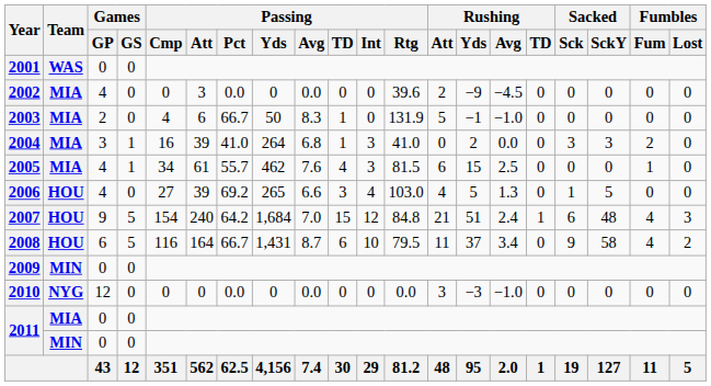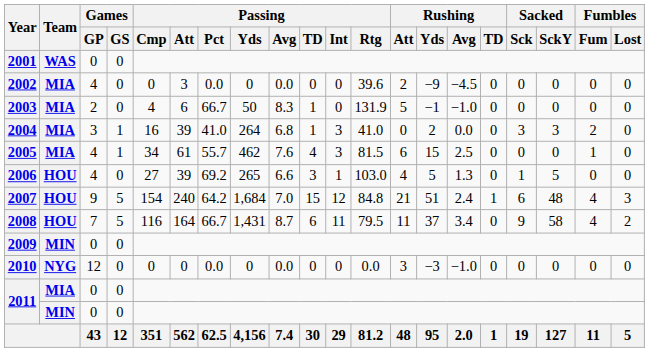 <table class="wikitable" style="text-align: center;">
 <tr>
 <th rowspan="2">Year</th>
 <th rowspan="2">Team</th>
 <th colspan="2">Games</th>
 <th colspan="8">Passing</th>
 <th colspan="4">Rushing</th>
 <th colspan="2">Sacked</th>
 <th colspan="2">Fumbles</th>
 </tr>
 <tr>
 <th>GP</th>
 <th>GS</th>
 <th>Cmp</th>
 <th>Att</th>
 <th>Pct</th>
 <th>Yds</th>
 <th>Avg</th>
 <th>TD</th>
 <th>Int</th>
 <th>Rtg</th>
 <th>Att</th>
 <th>Yds</th>
 <th>Avg</th>
 <th>TD</th>
 <th>Sck</th>
 <th>SckY</th>
 <th>Fum</th>
 <th>Lost</th>
 </tr>
 <tr>
 <th><a href='#'>2001</a></th>
 <th><a href='#'>WAS</a></th>
 <td>0</td>
 <td>0</td>
 <td colspan="16"></td>
 </tr>
 <tr>
 <th><a href='#'>2002</a></th>
 <th><a href='#'>MIA</a></th>
 <td>4</td>
 <td>0</td>
 <td>0</td>
 <td>3</td>
 <td>0.0</td>
 <td>0</td>
 <td>0.0</td>
 <td>0</td>
 <td>0</td>
 <td>39.6</td>
 <td>2</td>
 <td>−9</td>
 <td>−4.5</td>
 <td>0</td>
 <td>0</td>
 <td>0</td>
 <td>0</td>
 <td>0</td>
 </tr>
 <tr>
 <th><a href='#'>2003</a></th>
 <th><a href='#'>MIA</a></th>
 <td>2</td>
 <td>0</td>
 <td>4</td>
 <td>6</td>
 <td>66.7</td>
 <td>50</td>
 <td>8.3</td>
 <td>1</td>
 <td>0</td>
 <td>131.9</td>
 <td>5</td>
 <td>−1</td>
 <td>−1.0</td>
 <td>0</td>
 <td>0</td>
 <td>0</td>
 <td>0</td>
 <td>0</td>
 </tr>
 <tr>
 <th><a href='#'>2004</a></th>
 <th><a href='#'>MIA</a></th>
 <td>3</td>
 <td>1</td>
 <td>16</td>
 <td>39</td>
 <td>41.0</td>
 <td>264</td>
 <td>6.8</td>
 <td>1</td>
 <td>3</td>
 <td>41.0</td>
 <td>0</td>
 <td>2</td>
 <td>0.0</td>
 <td>0</td>
 <td>3</td>
 <td>3</td>
 <td>2</td>
 <td>0</td>
 </tr>
 <tr>
 <th><a href='#'>2005</a></th>
 <th><a href='#'>MIA</a></th>
 <td>4</td>
 <td>1</td>
 <td>34</td>
 <td>61</td>
 <td>55.7</td>
 <td>462</td>
 <td>7.6</td>
 <td>4</td>
 <td>3</td>
 <td>81.5</td>
 <td>6</td>
 <td>15</td>
 <td>2.5</td>
 <td>0</td>
 <td>0</td>
 <td>0</td>
 <td>1</td>
 <td>0</td>
 </tr>
 <tr>
 <th><a href='#'>2006</a></th>
 <th><a href='#'>HOU</a></th>
 <td>4</td>
 <td>0</td>
 <td>27</td>
 <td>39</td>
 <td>69.2</td>
 <td>265</td>
 <td>6.6</td>
 <td>3</td>
-<td>4</td>
+<td>1</td>
 <td>103.0</td>
 <td>4</td>
 <td>5</td>
 <td>1.3</td>
 <td>0</td>
 <td>1</td>
 <td>5</td>
 <td>0</td>
 <td>0</td>
 </tr>
 <tr>
 <th><a href='#'>2007</a></th>
 <th><a href='#'>HOU</a></th>
 <td>9</td>
 <td>5</td>
 <td>154</td>
 <td>240</td>
 <td>64.2</td>
 <td>1,684</td>
 <td>7.0</td>
 <td>15</td>
 <td>12</td>
 <td>84.8</td>
 <td>21</td>
 <td>51</td>
 <td>2.4</td>
 <td>1</td>
 <td>6</td>
 <td>48</td>
 <td>4</td>
 <td>3</td>
 </tr>
 <tr>
 <th><a href='#'>2008</a></th>
 <th><a href='#'>HOU</a></th>
-<td>6</td>
+<td>7</td>
 <td>5</td>
 <td>116</td>
 <td>164</td>
 <td>66.7</td>
 <td>1,431</td>
 <td>8.7</td>
 <td>6</td>
-<td>10</td>
+<td>11</td>
 <td>79.5</td>
 <td>11</td>
 <td>37</td>
 <td>3.4</td>
 <td>0</td>
 <td>9</td>
 <td>58</td>
 <td>4</td>
 <td>2</td>
 </tr>
 <tr>
 <th><a href='#'>2009</a></th>
 <th><a href='#'>MIN</a></th>
 <td>0</td>
 <td>0</td>
 <td colspan="16"></td>
 </tr>
 <tr>
 <th><a href='#'>2010</a></th>
 <th><a href='#'>NYG</a></th>
 <td>12</td>
 <td>0</td>
 <td>0</td>
 <td>0</td>
 <td>0.0</td>
 <td>0</td>
 <td>0.0</td>
 <td>0</td>
 <td>0</td>
 <td>0.0</td>
 <td>3</td>
 <td>−3</td>
 <td>−1.0</td>
 <td>0</td>
 <td>0</td>
 <td>0</td>
 <td>0</td>
 <td>0</td>
 </tr>
 <tr>
 <th rowspan="2"><a href='#'>2011</a></th>
 <th><a href='#'>MIA</a></th>
 <td>0</td>
 <td>0</td>
 <td colspan="16"></td>
 </tr>
 <tr>
 <th><a href='#'>MIN</a></th>
 <td>0</td>
 <td>0</td>
 <td colspan="16"></td>
 </tr>
 <tr>
 <th colspan="2"></th>
 <th>43</th>
 <th>12</th>
 <th>351</th>
 <th>562</th>
 <th>62.5</th>
 <th>4,156</th>
 <th>7.4</th>
 <th>30</th>
 <th>29</th>
 <th>81.2</th>
 <th>48</th>
 <th>95</th>
 <th>2.0</th>
 <th>1</th>
 <th>19</th>
 <th>127</th>
 <th>11</th>
 <th>5</th>
 </tr>
 </table>
